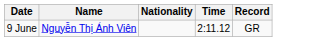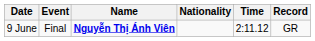 <table class="wikitable" style="text-align:center;">
 <tr>
 <th>Date</th>
+<th>Event</th>
 <th>Name</th>
 <th>Nationality</th>
 <th>Time</th>
 <th>Record</th>
 </tr>
 <tr>
 <td>9 June</td>
-<td align=left><a href='#'>Nguyễn Thị Ánh Viên</a></td>
+<td>Final</td>
+<td align=left><strong><a href='#'>Nguyễn Thị Ánh Viên</a></strong></td>
 <td align=left></td>
 <td>2:11.12</td>
 <td align=center>GR</td>
 </tr>
 </table>
